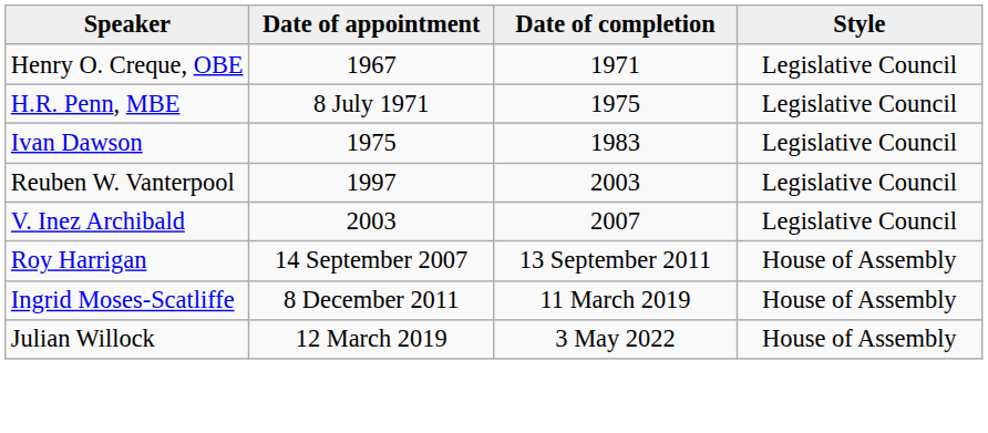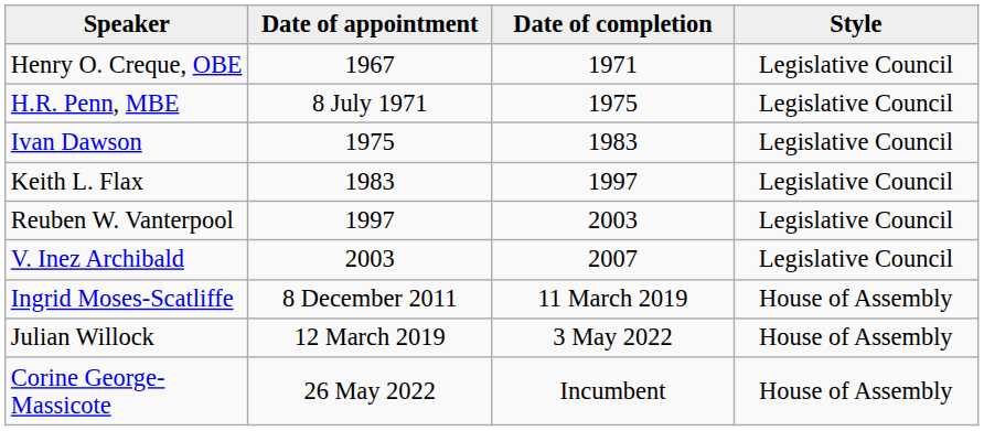 <table class="wikitable">
 <tr>
 <th align="center" style="background: #efefef;" width="150">Speaker</th>
 <th align="center" style="background: #efefef;" width="150">Date of appointment</th>
 <th align="center" style="background: #efefef;" width="150">Date of completion</th>
 <th align="center" style="background: #efefef;" width="150">Style</th>
 </tr>
 <tr>
 <td>Henry O. Creque, <a href='#'>OBE</a></td>
 <td align="center">1967</td>
 <td align="center">1971</td>
 <td align="center">Legislative Council</td>
 </tr>
 <tr>
 <td><a href='#'>H.R. Penn</a>, <a href='#'>MBE</a></td>
 <td align="center">8 July 1971</td>
 <td align="center">1975</td>
 <td align="center">Legislative Council</td>
 </tr>
 <tr>
 <td><a href='#'>Ivan Dawson</a></td>
 <td align="center">1975</td>
 <td align="center">1983</td>
 <td align="center">Legislative Council</td>
 </tr>
 <tr>
+<td>Keith L. Flax</td>
+<td align="center">1983</td>
+<td align="center">1997</td>
+<td align="center">Legislative Council</td>
+</tr>
+<tr>
 <td>Reuben W. Vanterpool</td>
 <td align="center">1997</td>
 <td align="center">2003</td>
 <td align="center">Legislative Council</td>
 </tr>
 <tr>
 <td><a href='#'>V. Inez Archibald</a></td>
 <td align="center">2003</td>
 <td align="center">2007</td>
 <td align="center">Legislative Council</td>
-</tr>
-<tr>
-<td><a href='#'>Roy Harrigan</a></td>
-<td align="center">14 September 2007</td>
-<td align="center">13 September 2011</td>
-<td align="center">House of Assembly</td>
 </tr>
 <tr>
 <td><a href='#'>Ingrid Moses-Scatliffe</a></td>
 <td align="center">8 December 2011</td>
 <td align="center">11 March 2019</td>
 <td align="center">House of Assembly</td>
 </tr>
 <tr>
 <td>Julian Willock</td>
 <td align="center">12 March 2019</td>
 <td align="center">3 May 2022</td>
 <td align="center">House of Assembly</td>
 </tr>
+<tr>
+<td><a href='#'>Corine George-Massicote</a></td>
+<td align="center">26 May 2022</td>
+<td align="center">Incumbent</td>
+<td align="center">House of Assembly</td>
+</tr>
 </table>
